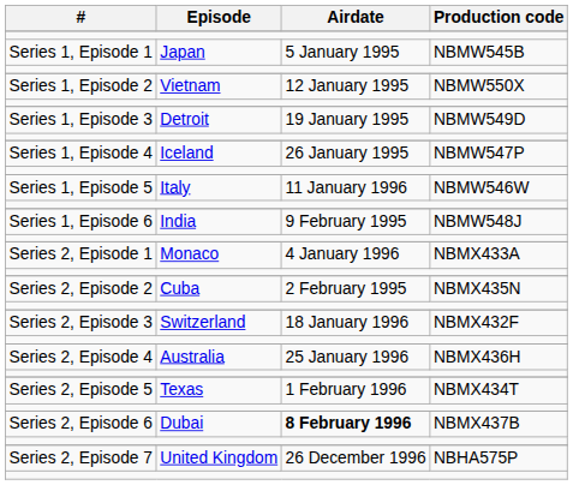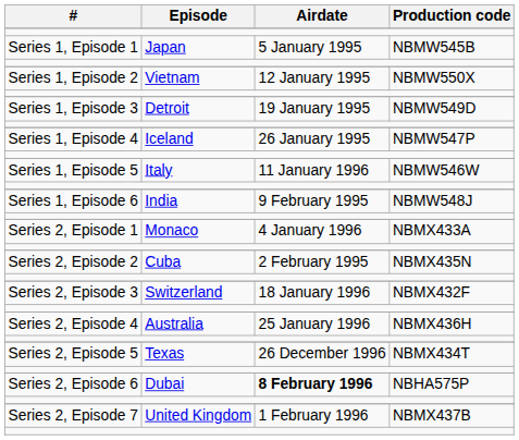 <table class="wikitable">
 <tr>
 <th>#</th>
 <th>Episode</th>
 <th>Airdate</th>
 <th>Production code</th>
 </tr>
 <tr>
 </tr>
 <tr>
 <td colspan="5" valign="top"></td>
 </tr>
 <tr>
 <td>Series 1, Episode 1</td>
 <td><a href='#'>Japan</a></td>
 <td>5 January 1995</td>
 <td>NBMW545B</td>
 </tr>
 <tr>
 <td colspan="4" valign="top"></td>
 </tr>
 <tr>
 </tr>
 <tr>
 <td>Series 1, Episode 2</td>
 <td><a href='#'>Vietnam</a></td>
 <td>12 January 1995</td>
 <td>NBMW550X</td>
 </tr>
 <tr |>
 <td colspan="4" valign="top"></td>
 </tr>
 <tr>
 </tr>
 <tr>
 <td>Series 1, Episode 3</td>
 <td><a href='#'>Detroit</a></td>
 <td>19 January 1995</td>
 <td>NBMW549D</td>
 </tr>
 <tr |>
 <td colspan="4" valign="top"></td>
 </tr>
 <tr>
 </tr>
 <tr>
 <td>Series 1, Episode 4</td>
 <td><a href='#'>Iceland</a></td>
 <td>26 January 1995</td>
 <td>NBMW547P</td>
 </tr>
 <tr |>
 <td colspan="4" valign="top"></td>
 </tr>
 <tr>
 </tr>
 <tr>
 <td>Series 1, Episode 5</td>
 <td><a href='#'>Italy</a></td>
 <td>11 January 1996</td>
 <td>NBMW546W</td>
 </tr>
 <tr |>
 <td colspan="4" valign="top"></td>
 </tr>
 <tr>
 </tr>
 <tr>
 <td>Series 1, Episode 6</td>
 <td><a href='#'>India</a></td>
 <td>9 February 1995</td>
 <td>NBMW548J</td>
 </tr>
 <tr |>
 <td colspan="5" valign="top"></td>
 </tr>
 <tr>
 </tr>
 <tr>
 <td>Series 2, Episode 1</td>
 <td><a href='#'>Monaco</a></td>
 <td>4 January 1996</td>
 <td>NBMX433A</td>
 </tr>
 <tr |>
 <td colspan="4" valign="top"></td>
 </tr>
 <tr>
 </tr>
 <tr>
 <td>Series 2, Episode 2</td>
 <td><a href='#'>Cuba</a></td>
 <td>2 February 1995</td>
 <td>NBMX435N</td>
 </tr>
 <tr |>
 <td colspan="4" valign="top"></td>
 </tr>
 <tr>
 </tr>
 <tr>
 <td>Series 2, Episode 3</td>
 <td><a href='#'>Switzerland</a></td>
 <td>18 January 1996</td>
 <td>NBMX432F</td>
 </tr>
 <tr |>
 <td colspan="4" valign="top"></td>
 </tr>
 <tr>
 </tr>
 <tr>
 <td>Series 2, Episode 4</td>
 <td><a href='#'>Australia</a></td>
 <td>25 January 1996</td>
 <td>NBMX436H</td>
 </tr>
 <tr |>
 <td colspan="4" valign="top"></td>
 </tr>
 <tr>
 </tr>
 <tr>
 <td>Series 2, Episode 5</td>
 <td><a href='#'>Texas</a></td>
-<td>1 February 1996</td>
+<td>26 December 1996</td>
 <td>NBMX434T</td>
 </tr>
 <tr |>
 <td colspan="4" valign="top"></td>
 </tr>
 <tr>
 </tr>
 <tr>
 <td>Series 2, Episode 6</td>
 <td><a href='#'>Dubai</a></td>
 <td><strong>8 February 1996</strong></td>
-<td>NBMX437B</td>
+<td>NBHA575P</td>
 </tr>
 <tr |>
 <td colspan="5" valign="top"></td>
 </tr>
 <tr>
 </tr>
 <tr>
 <td>Series 2, Episode 7</td>
 <td><a href='#'>United Kingdom</a></td>
-<td>26 December 1996</td>
-<td>NBHA575P</td>
+<td>1 February 1996</td>
+<td>NBMX437B</td>
 </tr>
 <tr |>
 <td colspan="5" valign="top"></td>
 </tr>
 </table>
